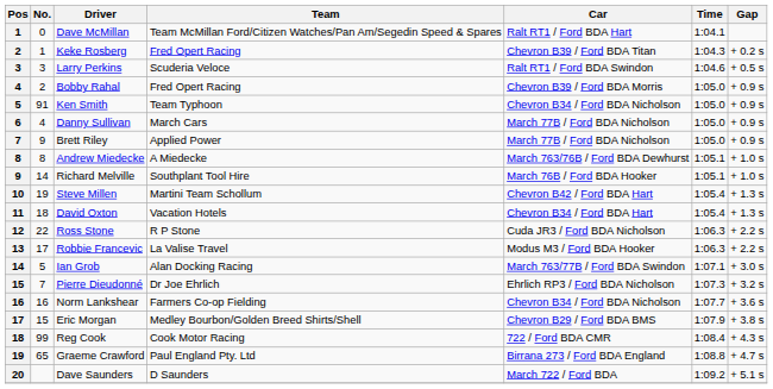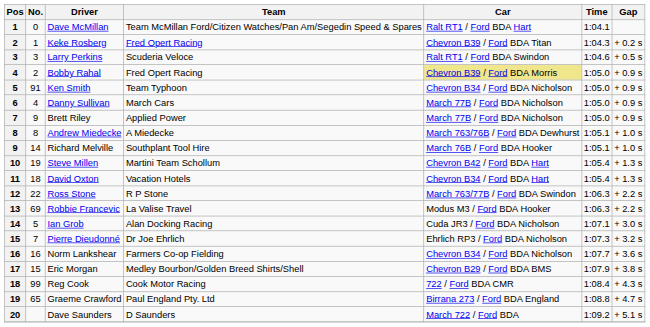 <table class="wikitable" style="font-size: 87%;">
 <tr>
 <th>Pos</th>
 <th>No.</th>
 <th>Driver</th>
 <th>Team</th>
 <th>Car</th>
 <th>Time</th>
 <th>Gap</th>
 </tr>
 <tr>
 <th>1</th>
 <td align="center">0</td>
 <td> <a href='#'>Dave McMillan</a></td>
 <td>Team McMillan Ford/Citizen Watches/Pan Am/Segedin Speed & Spares</td>
 <td><a href='#'>Ralt RT1</a> / <a href='#'>Ford</a> BDA <a href='#'>Hart</a></td>
 <td>1:04.1</td>
 <td></td>
 </tr>
 <tr>
 <th>2</th>
 <td align="center">1</td>
 <td> <a href='#'>Keke Rosberg</a></td>
 <td><a href='#'>Fred Opert Racing</a></td>
 <td><a href='#'>Chevron B39</a> / <a href='#'>Ford</a> BDA Titan</td>
 <td>1:04.3</td>
 <td>+ 0.2 s</td>
 </tr>
 <tr>
 <th>3</th>
 <td align="center">3</td>
 <td> <a href='#'>Larry Perkins</a></td>
 <td>Scuderia Veloce</td>
 <td><a href='#'>Ralt RT1</a> / <a href='#'>Ford</a> BDA Swindon</td>
 <td>1:04.6</td>
 <td>+ 0.5 s</td>
 </tr>
 <tr>
 <th>4</th>
 <td align="center">2</td>
 <td> <a href='#'>Bobby Rahal</a></td>
 <td>Fred Opert Racing</td>
-<td><a href='#'>Chevron B39</a> / <a href='#'>Ford</a> BDA Morris</td>
+<td style="background: khaki;"><a href='#'>Chevron B39</a> / <a href='#'>Ford</a> BDA Morris</td>
 <td>1:05.0</td>
 <td>+ 0.9 s</td>
 </tr>
 <tr>
 <th>5</th>
 <td align="center">91</td>
 <td> <a href='#'>Ken Smith</a></td>
 <td>Team Typhoon</td>
 <td><a href='#'>Chevron B34</a> / <a href='#'>Ford</a> BDA Nicholson</td>
 <td>1:05.0</td>
 <td>+ 0.9 s</td>
 </tr>
 <tr>
 <th>6</th>
 <td align="center">4</td>
 <td> <a href='#'>Danny Sullivan</a></td>
 <td>March Cars</td>
 <td><a href='#'>March 77B</a> / <a href='#'>Ford</a> BDA Nicholson</td>
 <td>1:05.0</td>
 <td>+ 0.9 s</td>
 </tr>
 <tr>
 <th>7</th>
 <td align="center">9</td>
 <td> Brett Riley</td>
 <td>Applied Power</td>
 <td><a href='#'>March 77B</a> / <a href='#'>Ford</a> BDA Nicholson</td>
 <td>1:05.0</td>
 <td>+ 0.9 s</td>
 </tr>
 <tr>
 <th>8</th>
 <td align="center">8</td>
 <td> <a href='#'>Andrew Miedecke</a></td>
 <td>A Miedecke</td>
 <td><a href='#'>March 763/76B</a> / <a href='#'>Ford</a> BDA Dewhurst</td>
 <td>1:05.1</td>
 <td>+ 1.0 s</td>
 </tr>
 <tr>
 <th>9</th>
 <td align="center">14</td>
 <td> Richard Melville</td>
 <td>Southplant Tool Hire</td>
 <td><a href='#'>March 76B</a> / <a href='#'>Ford</a> BDA Hooker</td>
 <td>1:05.1</td>
 <td>+ 1.0 s</td>
 </tr>
 <tr>
 <th>10</th>
 <td align="center">19</td>
 <td> <a href='#'>Steve Millen</a></td>
 <td>Martini Team Schollum</td>
 <td><a href='#'>Chevron B42</a> / <a href='#'>Ford</a> BDA <a href='#'>Hart</a></td>
 <td>1:05.4</td>
 <td>+ 1.3 s</td>
 </tr>
 <tr>
 <th>11</th>
 <td align="center">18</td>
 <td> <a href='#'>David Oxton</a></td>
 <td>Vacation Hotels</td>
 <td><a href='#'>Chevron B34</a> / <a href='#'>Ford</a> BDA <a href='#'>Hart</a></td>
 <td>1:05.4</td>
 <td>+ 1.3 s</td>
 </tr>
 <tr>
 <th>12</th>
 <td align="center">22</td>
 <td> <a href='#'>Ross Stone</a></td>
 <td>R P Stone</td>
-<td>Cuda JR3 / <a href='#'>Ford</a> BDA Nicholson</td>
+<td><a href='#'>March 763/77B</a> / <a href='#'>Ford</a> BDA Swindon</td>
 <td>1:06.3</td>
 <td>+ 2.2 s</td>
 </tr>
 <tr>
 <th>13</th>
-<td align="center">17</td>
+<td align="center">69</td>
 <td> <a href='#'>Robbie Francevic</a></td>
 <td>La Valise Travel</td>
 <td>Modus M3 / <a href='#'>Ford</a> BDA Hooker</td>
 <td>1:06.3</td>
 <td>+ 2.2 s</td>
 </tr>
 <tr>
 <th>14</th>
 <td align="center">5</td>
 <td> <a href='#'>Ian Grob</a></td>
 <td>Alan Docking Racing</td>
-<td><a href='#'>March 763/77B</a> / <a href='#'>Ford</a> BDA Swindon</td>
+<td>Cuda JR3 / <a href='#'>Ford</a> BDA Nicholson</td>
 <td>1:07.1</td>
 <td>+ 3.0 s</td>
 </tr>
 <tr>
 <th>15</th>
 <td align="center">7</td>
 <td> <a href='#'>Pierre Dieudonné</a></td>
 <td>Dr Joe Ehrlich</td>
 <td>Ehrlich RP3 / <a href='#'>Ford</a> BDA Nicholson</td>
 <td>1:07.3</td>
 <td>+ 3.2 s</td>
 </tr>
 <tr>
 <th>16</th>
 <td align="center">16</td>
 <td> Norm Lankshear</td>
 <td>Farmers Co-op Fielding</td>
 <td><a href='#'>Chevron B34</a> / <a href='#'>Ford</a> BDA Nicholson</td>
 <td>1:07.7</td>
 <td>+ 3.6 s</td>
 </tr>
 <tr>
 <th>17</th>
 <td align="center">15</td>
 <td> Eric Morgan</td>
 <td>Medley Bourbon/Golden Breed Shirts/Shell</td>
 <td><a href='#'>Chevron B29</a> / <a href='#'>Ford</a> BDA BMS</td>
 <td>1:07.9</td>
 <td>+ 3.8 s</td>
 </tr>
 <tr>
 <th>18</th>
 <td align="center">99</td>
 <td> Reg Cook</td>
 <td>Cook Motor Racing</td>
 <td><a href='#'>722</a> / <a href='#'>Ford</a> BDA CMR</td>
 <td>1:08.4</td>
 <td>+ 4.3 s</td>
 </tr>
 <tr>
 <th>19</th>
 <td align="center">65</td>
 <td> Graeme Crawford</td>
 <td>Paul England Pty. Ltd</td>
 <td><a href='#'>Birrana 273</a> / <a href='#'>Ford</a> BDA England</td>
 <td>1:08.8</td>
 <td>+ 4.7 s</td>
 </tr>
 <tr>
 <th>20</th>
 <td align="center"></td>
 <td> Dave Saunders</td>
 <td>D Saunders</td>
 <td><a href='#'>March 722</a> / <a href='#'>Ford</a> BDA</td>
 <td>1:09.2</td>
 <td>+ 5.1 s</td>
 </tr>
 <tr>
 </tr>
 </table>
